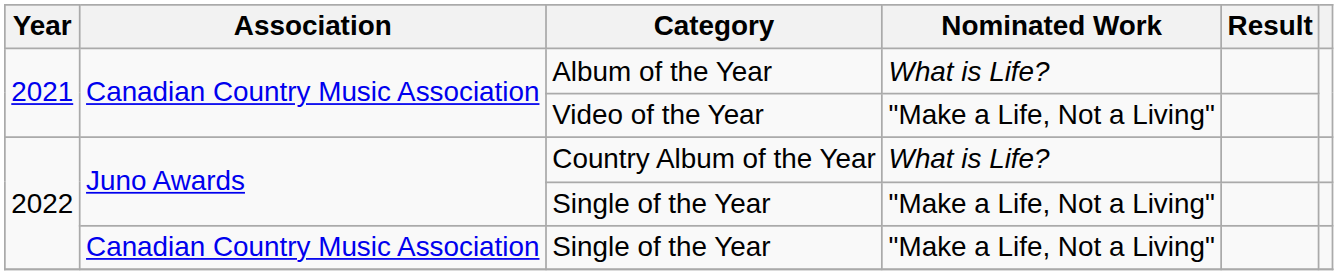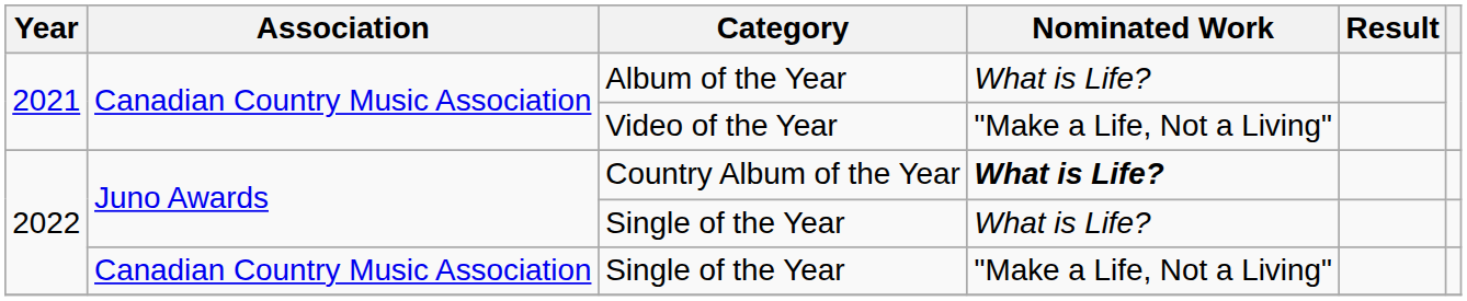 <table class="wikitable">
 <tr>
 <th>Year</th>
 <th>Association</th>
 <th>Category</th>
 <th>Nominated Work</th>
 <th>Result</th>
 <th></th>
 </tr>
 <tr>
 <td rowspan="2"><a href='#'>2021</a></td>
 <td rowspan="2"><a href='#'>Canadian Country Music Association</a></td>
 <td>Album of the Year</td>
 <td><em>What is Life?</em></td>
 <td></td>
 <td rowspan="2"><br><br></td>
 </tr>
 <tr>
 <td>Video of the Year</td>
 <td>"Make a Life, Not a Living"</td>
 <td></td>
 </tr>
 <tr>
 <td rowspan="3">2022</td>
 <td rowspan="2"><a href='#'>Juno Awards</a></td>
 <td>Country Album of the Year</td>
-<td><em>What is Life?</em></td>
+<td><strong><em>What is Life?</em></strong></td>
 <td></td>
 <td></td>
 </tr>
 <tr>
 <td>Single of the Year</td>
-<td>"Make a Life, Not a Living"</td>
+<td><em>What is Life?</em></td>
 <td></td>
 <td></td>
 </tr>
 <tr>
 <td><a href='#'>Canadian Country Music Association</a></td>
 <td>Single of the Year</td>
 <td>"Make a Life, Not a Living"</td>
 <td></td>
 <td></td>
 </tr>
 <tr>
 </tr>
 </table>
